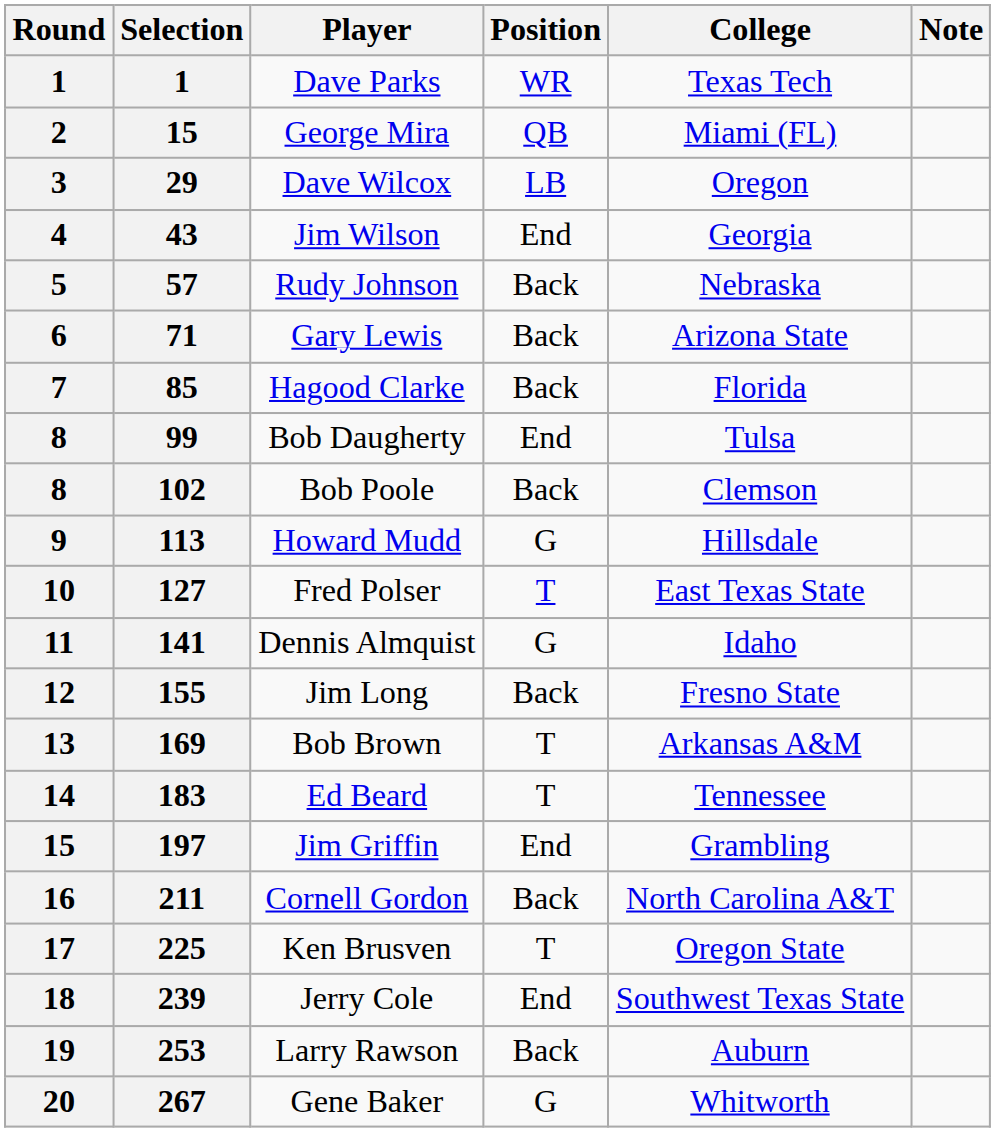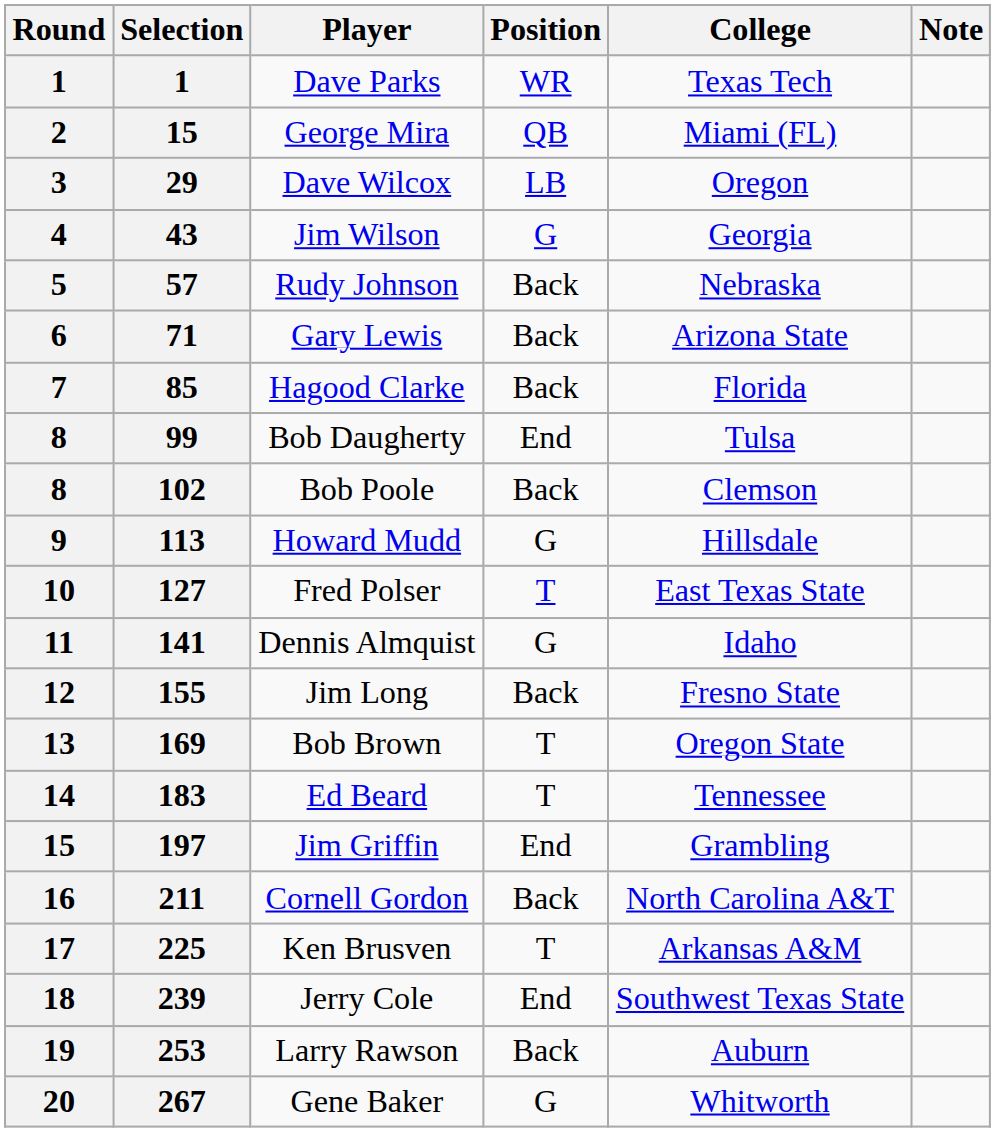 <table class="wikitable" style="text-align:center">
 <tr>
 <th>Round</th>
 <th>Selection</th>
 <th>Player</th>
 <th>Position</th>
 <th>College</th>
 <th>Note</th>
 </tr>
 <tr>
 <th>1</th>
 <th>1</th>
 <td><a href='#'>Dave Parks</a></td>
 <td><a href='#'>WR</a></td>
 <td><a href='#'>Texas Tech</a></td>
 <td></td>
 </tr>
 <tr>
 <th>2</th>
 <th>15</th>
 <td><a href='#'>George Mira</a></td>
 <td><a href='#'>QB</a></td>
 <td><a href='#'>Miami (FL)</a></td>
 <td></td>
 </tr>
 <tr>
 <th>3</th>
 <th>29</th>
 <td><a href='#'>Dave Wilcox</a></td>
 <td><a href='#'>LB</a></td>
 <td><a href='#'>Oregon</a></td>
 <td></td>
 </tr>
 <tr>
 <th>4</th>
 <th>43</th>
 <td><a href='#'>Jim Wilson</a></td>
-<td>End</td>
+<td><a href='#'>G</a></td>
 <td><a href='#'>Georgia</a></td>
 <td></td>
 </tr>
 <tr>
 <th>5</th>
 <th>57</th>
 <td><a href='#'>Rudy Johnson</a></td>
 <td>Back</td>
 <td><a href='#'>Nebraska</a></td>
 <td></td>
 </tr>
 <tr>
 <th>6</th>
 <th>71</th>
 <td><a href='#'>Gary Lewis</a></td>
 <td>Back</td>
 <td><a href='#'>Arizona State</a></td>
 <td></td>
 </tr>
 <tr>
 <th>7</th>
 <th>85</th>
 <td><a href='#'>Hagood Clarke</a></td>
 <td>Back</td>
 <td><a href='#'>Florida</a></td>
 <td></td>
 </tr>
 <tr>
 <th>8</th>
 <th>99</th>
 <td>Bob Daugherty</td>
 <td>End</td>
 <td><a href='#'>Tulsa</a></td>
 <td></td>
 </tr>
 <tr>
 <th>8</th>
 <th>102</th>
 <td>Bob Poole</td>
 <td>Back</td>
 <td><a href='#'>Clemson</a></td>
 <td></td>
 </tr>
 <tr>
 <th>9</th>
 <th>113</th>
 <td><a href='#'>Howard Mudd</a></td>
 <td>G</td>
 <td><a href='#'>Hillsdale</a></td>
 <td></td>
 </tr>
 <tr>
 <th>10</th>
 <th>127</th>
 <td>Fred Polser</td>
 <td><a href='#'>T</a></td>
 <td><a href='#'>East Texas State</a></td>
 <td></td>
 </tr>
 <tr>
 <th>11</th>
 <th>141</th>
 <td>Dennis Almquist</td>
 <td>G</td>
 <td><a href='#'>Idaho</a></td>
 <td></td>
 </tr>
 <tr>
 <th>12</th>
 <th>155</th>
 <td>Jim Long</td>
 <td>Back</td>
 <td><a href='#'>Fresno State</a></td>
 <td></td>
 </tr>
 <tr>
 <th>13</th>
 <th>169</th>
 <td>Bob Brown</td>
 <td>T</td>
-<td><a href='#'>Arkansas A&M</a></td>
+<td><a href='#'>Oregon State</a></td>
 <td></td>
 </tr>
 <tr>
 <th>14</th>
 <th>183</th>
 <td><a href='#'>Ed Beard</a></td>
 <td>T</td>
 <td><a href='#'>Tennessee</a></td>
 <td></td>
 </tr>
 <tr>
 <th>15</th>
 <th>197</th>
 <td><a href='#'>Jim Griffin</a></td>
 <td>End</td>
 <td><a href='#'>Grambling</a></td>
 <td></td>
 </tr>
 <tr>
 <th>16</th>
 <th>211</th>
 <td><a href='#'>Cornell Gordon</a></td>
 <td>Back</td>
 <td><a href='#'>North Carolina A&T</a></td>
 <td></td>
 </tr>
 <tr>
 <th>17</th>
 <th>225</th>
 <td>Ken Brusven</td>
 <td>T</td>
-<td><a href='#'>Oregon State</a></td>
+<td><a href='#'>Arkansas A&M</a></td>
 <td></td>
 </tr>
 <tr>
 <th>18</th>
 <th>239</th>
 <td>Jerry Cole</td>
 <td>End</td>
 <td><a href='#'>Southwest Texas State</a></td>
 <td></td>
 </tr>
 <tr>
 <th>19</th>
 <th>253</th>
 <td>Larry Rawson</td>
 <td>Back</td>
 <td><a href='#'>Auburn</a></td>
 <td></td>
 </tr>
 <tr>
 <th>20</th>
 <th>267</th>
 <td>Gene Baker</td>
 <td>G</td>
 <td><a href='#'>Whitworth</a></td>
 <td></td>
 </tr>
 </table>
